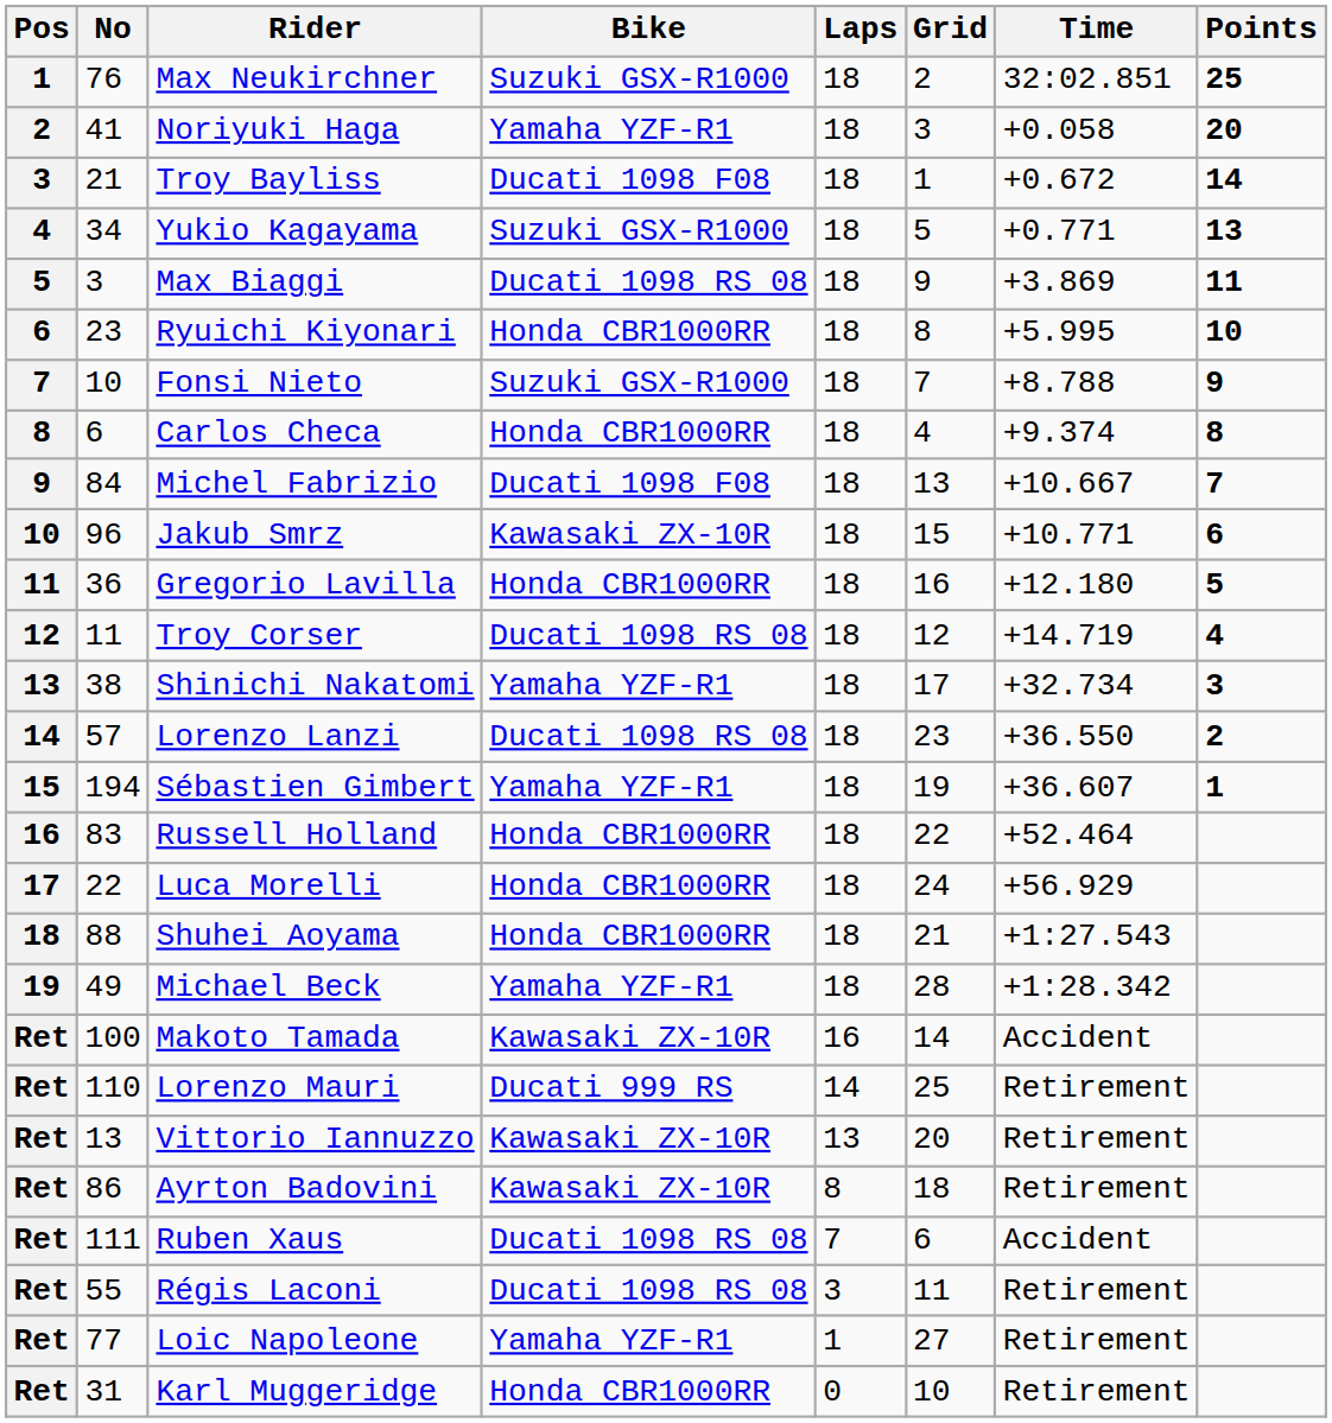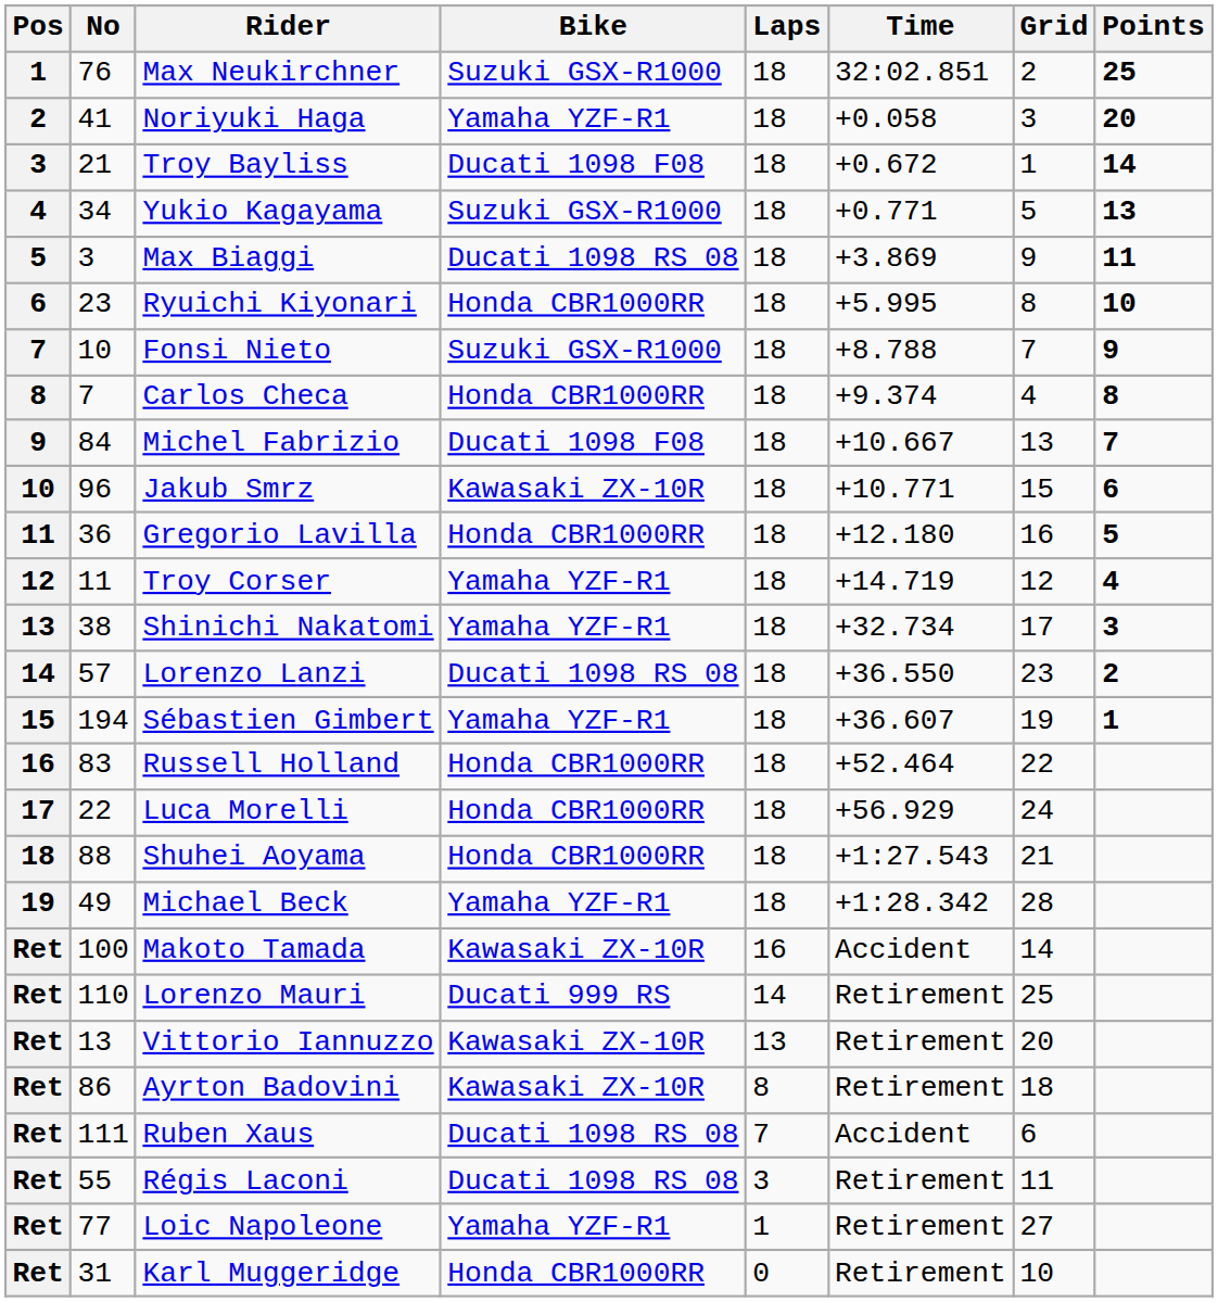 <table class="wikitable" style="font-size: 95%;">
 <tr>
 <th>Pos</th>
 <th>No</th>
 <th>Rider</th>
 <th>Bike</th>
 <th>Laps</th>
+<th>Time</th>
 <th>Grid</th>
-<th>Time</th>
 <th>Points</th>
 </tr>
 <tr>
 <th>1</th>
 <td>76</td>
 <td> <a href='#'>Max Neukirchner</a></td>
 <td><a href='#'>Suzuki GSX-R1000</a></td>
 <td>18</td>
+<td>32:02.851</td>
 <td>2</td>
-<td>32:02.851</td>
 <td><strong>25</strong></td>
 </tr>
 <tr>
 <th>2</th>
 <td>41</td>
 <td> <a href='#'>Noriyuki Haga</a></td>
 <td><a href='#'>Yamaha YZF-R1</a></td>
 <td>18</td>
+<td>+0.058</td>
 <td>3</td>
-<td>+0.058</td>
 <td><strong>20</strong></td>
 </tr>
 <tr>
 <th>3</th>
 <td>21</td>
 <td> <a href='#'>Troy Bayliss</a></td>
 <td><a href='#'>Ducati 1098 F08</a></td>
 <td>18</td>
+<td>+0.672</td>
 <td>1</td>
-<td>+0.672</td>
 <td><strong>14</strong></td>
 </tr>
 <tr>
 <th>4</th>
 <td>34</td>
 <td> <a href='#'>Yukio Kagayama</a></td>
 <td><a href='#'>Suzuki GSX-R1000</a></td>
 <td>18</td>
+<td>+0.771</td>
 <td>5</td>
-<td>+0.771</td>
 <td><strong>13</strong></td>
 </tr>
 <tr>
 <th>5</th>
 <td>3</td>
 <td> <a href='#'>Max Biaggi</a></td>
 <td><a href='#'>Ducati 1098 RS 08</a></td>
 <td>18</td>
+<td>+3.869</td>
 <td>9</td>
-<td>+3.869</td>
 <td><strong>11</strong></td>
 </tr>
 <tr>
 <th>6</th>
 <td>23</td>
 <td> <a href='#'>Ryuichi Kiyonari</a></td>
 <td><a href='#'>Honda CBR1000RR</a></td>
 <td>18</td>
+<td>+5.995</td>
 <td>8</td>
-<td>+5.995</td>
 <td><strong>10</strong></td>
 </tr>
 <tr>
 <th>7</th>
 <td>10</td>
 <td> <a href='#'>Fonsi Nieto</a></td>
 <td><a href='#'>Suzuki GSX-R1000</a></td>
 <td>18</td>
+<td>+8.788</td>
 <td>7</td>
-<td>+8.788</td>
 <td><strong>9</strong></td>
 </tr>
 <tr>
 <th>8</th>
-<td>6</td>
+<td>7</td>
 <td> <a href='#'>Carlos Checa</a></td>
 <td><a href='#'>Honda CBR1000RR</a></td>
 <td>18</td>
+<td>+9.374</td>
 <td>4</td>
-<td>+9.374</td>
 <td><strong>8</strong></td>
 </tr>
 <tr>
 <th>9</th>
 <td>84</td>
 <td> <a href='#'>Michel Fabrizio</a></td>
 <td><a href='#'>Ducati 1098 F08</a></td>
 <td>18</td>
+<td>+10.667</td>
 <td>13</td>
-<td>+10.667</td>
 <td><strong>7</strong></td>
 </tr>
 <tr>
 <th>10</th>
 <td>96</td>
 <td> <a href='#'>Jakub Smrz</a></td>
 <td><a href='#'>Kawasaki ZX-10R</a></td>
 <td>18</td>
+<td>+10.771</td>
 <td>15</td>
-<td>+10.771</td>
 <td><strong>6</strong></td>
 </tr>
 <tr>
 <th>11</th>
 <td>36</td>
 <td> <a href='#'>Gregorio Lavilla</a></td>
 <td><a href='#'>Honda CBR1000RR</a></td>
 <td>18</td>
+<td>+12.180</td>
 <td>16</td>
-<td>+12.180</td>
 <td><strong>5</strong></td>
 </tr>
 <tr>
 <th>12</th>
 <td>11</td>
 <td> <a href='#'>Troy Corser</a></td>
-<td><a href='#'>Ducati 1098 RS 08</a></td>
+<td><a href='#'>Yamaha YZF-R1</a></td>
 <td>18</td>
+<td>+14.719</td>
 <td>12</td>
-<td>+14.719</td>
 <td><strong>4</strong></td>
 </tr>
 <tr>
 <th>13</th>
 <td>38</td>
 <td> <a href='#'>Shinichi Nakatomi</a></td>
 <td><a href='#'>Yamaha YZF-R1</a></td>
 <td>18</td>
+<td>+32.734</td>
 <td>17</td>
-<td>+32.734</td>
 <td><strong>3</strong></td>
 </tr>
 <tr>
 <th>14</th>
 <td>57</td>
 <td> <a href='#'>Lorenzo Lanzi</a></td>
 <td><a href='#'>Ducati 1098 RS 08</a></td>
 <td>18</td>
+<td>+36.550</td>
 <td>23</td>
-<td>+36.550</td>
 <td><strong>2</strong></td>
 </tr>
 <tr>
 <th>15</th>
 <td>194</td>
 <td> <a href='#'>Sébastien Gimbert</a></td>
 <td><a href='#'>Yamaha YZF-R1</a></td>
 <td>18</td>
+<td>+36.607</td>
 <td>19</td>
-<td>+36.607</td>
 <td><strong>1</strong></td>
 </tr>
 <tr>
 <th>16</th>
 <td>83</td>
 <td> <a href='#'>Russell Holland</a></td>
 <td><a href='#'>Honda CBR1000RR</a></td>
 <td>18</td>
+<td>+52.464</td>
 <td>22</td>
-<td>+52.464</td>
 <td></td>
 </tr>
 <tr>
 <th>17</th>
 <td>22</td>
 <td> <a href='#'>Luca Morelli</a></td>
 <td><a href='#'>Honda CBR1000RR</a></td>
 <td>18</td>
+<td>+56.929</td>
 <td>24</td>
-<td>+56.929</td>
 <td></td>
 </tr>
 <tr>
 <th>18</th>
 <td>88</td>
 <td> <a href='#'>Shuhei Aoyama</a></td>
 <td><a href='#'>Honda CBR1000RR</a></td>
 <td>18</td>
+<td>+1:27.543</td>
 <td>21</td>
-<td>+1:27.543</td>
 <td></td>
 </tr>
 <tr>
 <th>19</th>
 <td>49</td>
 <td> <a href='#'>Michael Beck</a></td>
 <td><a href='#'>Yamaha YZF-R1</a></td>
 <td>18</td>
+<td>+1:28.342</td>
 <td>28</td>
-<td>+1:28.342</td>
 <td></td>
 </tr>
 <tr>
 <th>Ret</th>
 <td>100</td>
 <td> <a href='#'>Makoto Tamada</a></td>
 <td><a href='#'>Kawasaki ZX-10R</a></td>
 <td>16</td>
+<td>Accident</td>
 <td>14</td>
-<td>Accident</td>
 <td></td>
 </tr>
 <tr>
 <th>Ret</th>
 <td>110</td>
 <td> <a href='#'>Lorenzo Mauri</a></td>
 <td><a href='#'>Ducati 999 RS</a></td>
 <td>14</td>
+<td>Retirement</td>
 <td>25</td>
-<td>Retirement</td>
 <td></td>
 </tr>
 <tr>
 <th>Ret</th>
 <td>13</td>
 <td> <a href='#'>Vittorio Iannuzzo</a></td>
 <td><a href='#'>Kawasaki ZX-10R</a></td>
 <td>13</td>
+<td>Retirement</td>
 <td>20</td>
-<td>Retirement</td>
 <td></td>
 </tr>
 <tr>
 <th>Ret</th>
 <td>86</td>
 <td> <a href='#'>Ayrton Badovini</a></td>
 <td><a href='#'>Kawasaki ZX-10R</a></td>
 <td>8</td>
+<td>Retirement</td>
 <td>18</td>
-<td>Retirement</td>
 <td></td>
 </tr>
 <tr>
 <th>Ret</th>
 <td>111</td>
 <td> <a href='#'>Ruben Xaus</a></td>
 <td><a href='#'>Ducati 1098 RS 08</a></td>
 <td>7</td>
+<td>Accident</td>
 <td>6</td>
-<td>Accident</td>
 <td></td>
 </tr>
 <tr>
 <th>Ret</th>
 <td>55</td>
 <td> <a href='#'>Régis Laconi</a></td>
 <td><a href='#'>Ducati 1098 RS 08</a></td>
 <td>3</td>
+<td>Retirement</td>
 <td>11</td>
-<td>Retirement</td>
 <td></td>
 </tr>
 <tr>
 <th>Ret</th>
 <td>77</td>
 <td> <a href='#'>Loic Napoleone</a></td>
 <td><a href='#'>Yamaha YZF-R1</a></td>
 <td>1</td>
+<td>Retirement</td>
 <td>27</td>
-<td>Retirement</td>
 <td></td>
 </tr>
 <tr>
 <th>Ret</th>
 <td>31</td>
 <td> <a href='#'>Karl Muggeridge</a></td>
 <td><a href='#'>Honda CBR1000RR</a></td>
 <td>0</td>
+<td>Retirement</td>
 <td>10</td>
-<td>Retirement</td>
 <td></td>
 </tr>
 </table>
